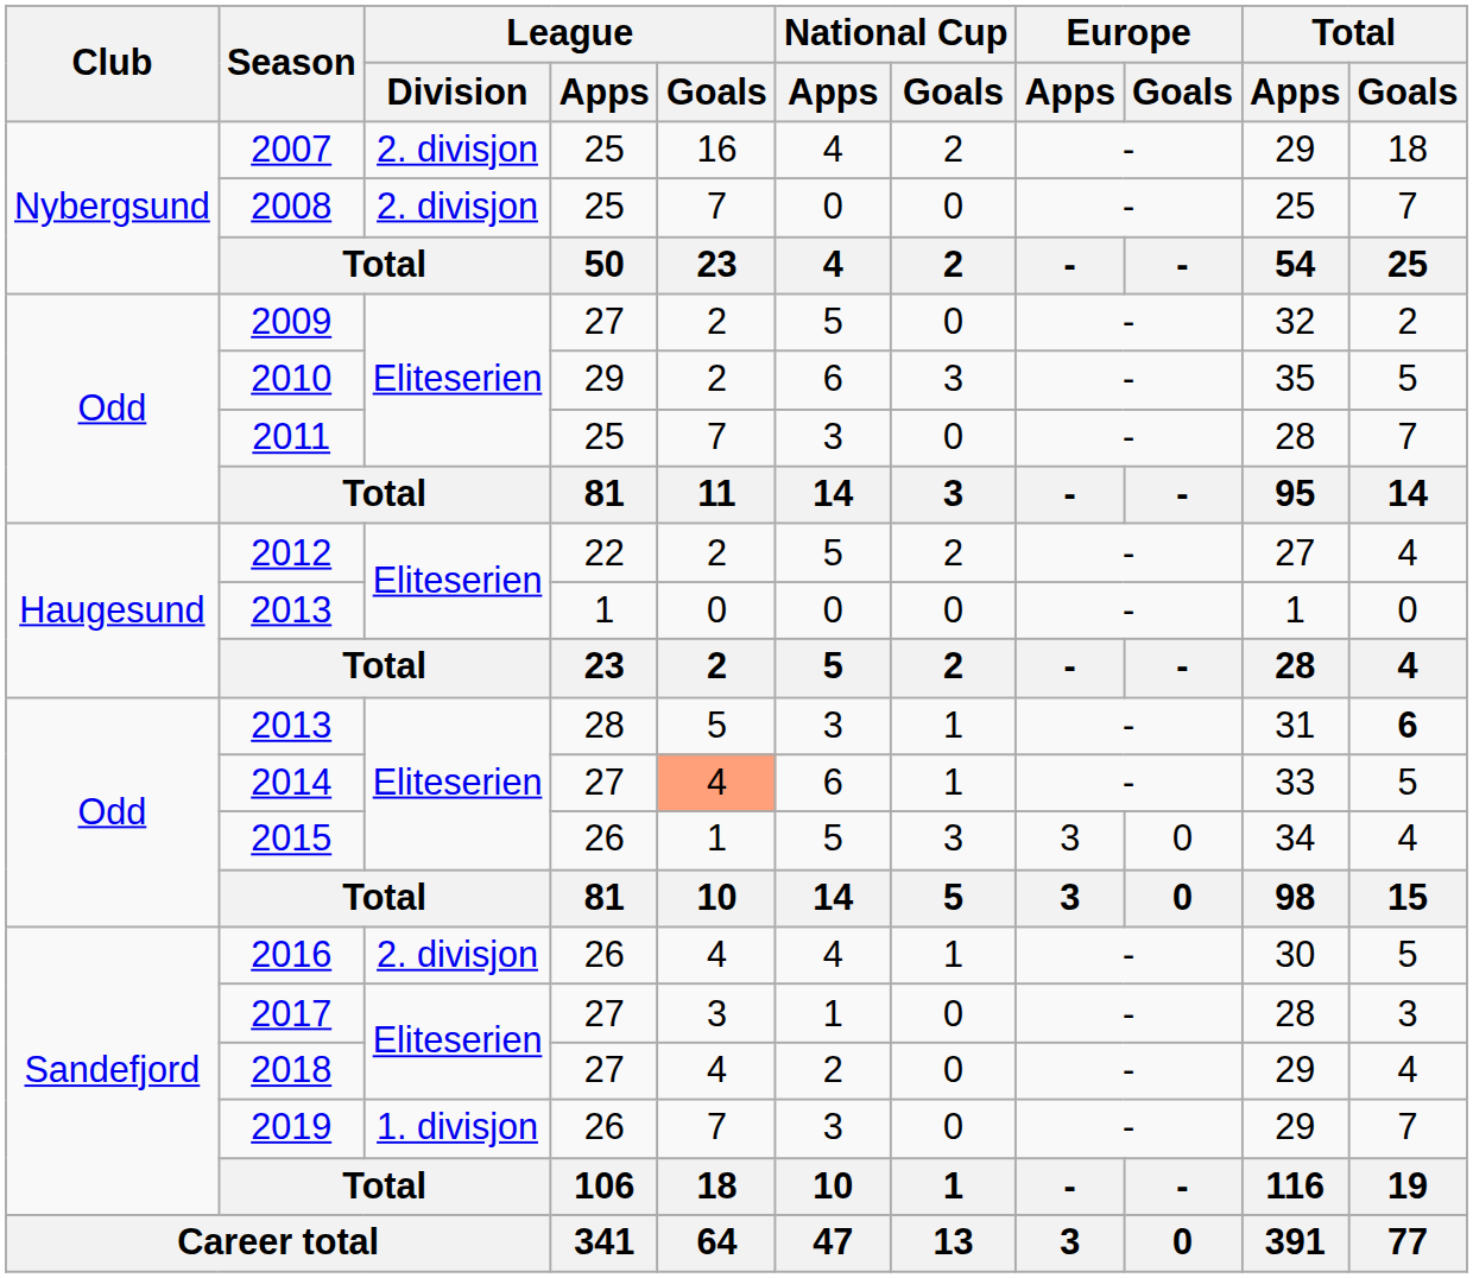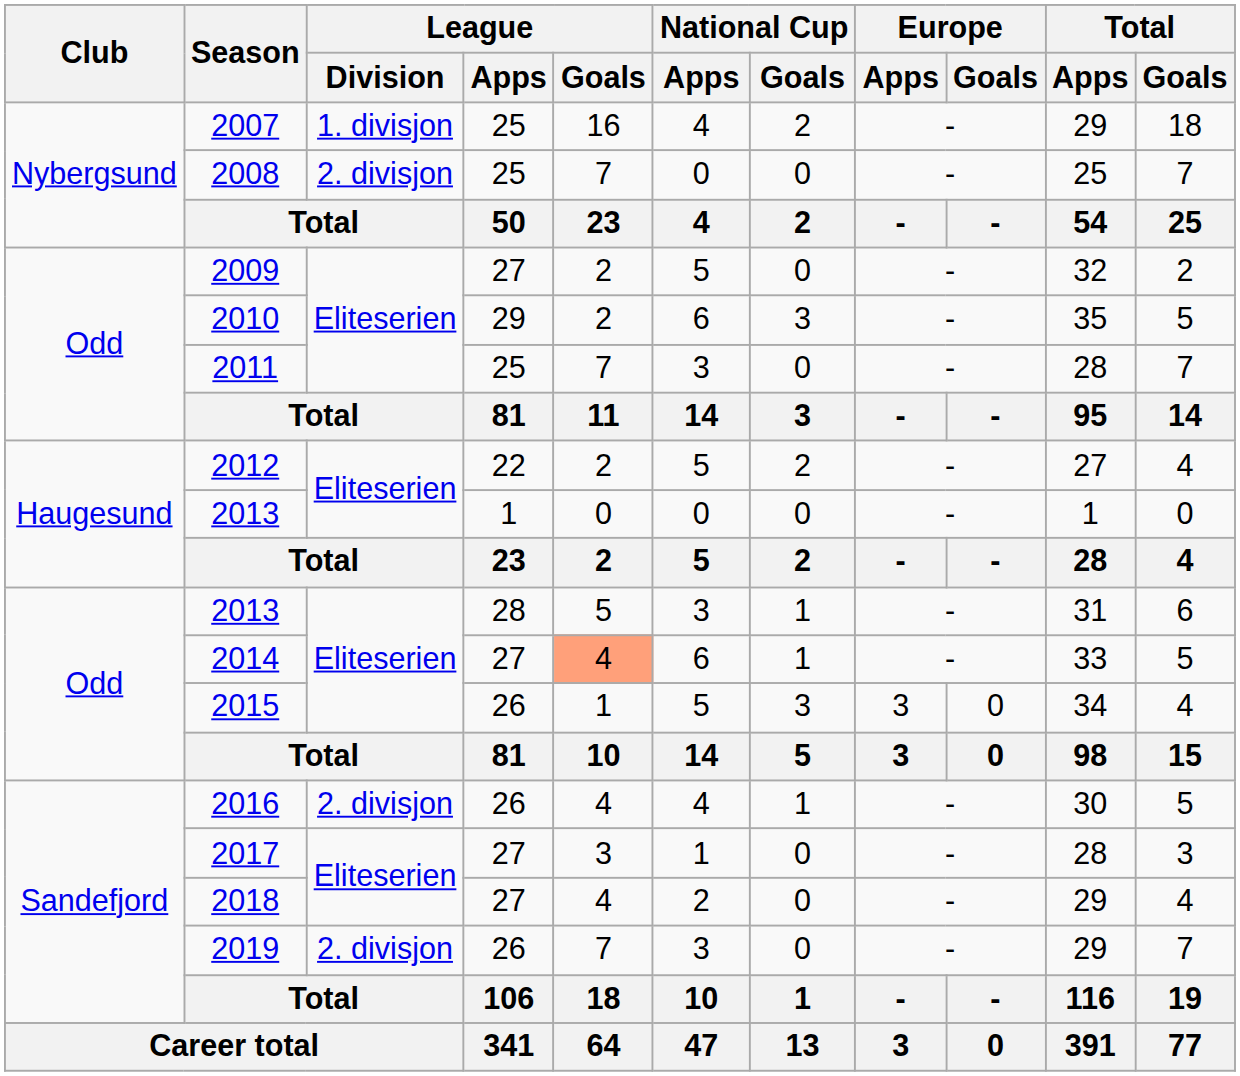 <table class="wikitable" style="text-align: center;">
 <tr>
 <th rowspan="2">Club</th>
 <th rowspan="2">Season</th>
 <th colspan="3">League</th>
 <th colspan="2">National Cup</th>
 <th colspan="2">Europe</th>
 <th colspan="2">Total</th>
 </tr>
 <tr>
 <th>Division</th>
 <th>Apps</th>
 <th>Goals</th>
 <th>Apps</th>
 <th>Goals</th>
 <th>Apps</th>
 <th>Goals</th>
 <th>Apps</th>
 <th>Goals</th>
 </tr>
 <tr>
 <td rowspan="3"><a href='#'>Nybergsund</a></td>
 <td><a href='#'>2007</a></td>
-<td rowspan="1"><a href='#'>2. divisjon</a></td>
+<td rowspan="1"><a href='#'>1. divisjon</a></td>
 <td>25</td>
 <td>16</td>
 <td>4</td>
 <td>2</td>
 <td colspan="2">-</td>
 <td>29</td>
 <td>18</td>
 </tr>
 <tr>
 <td><a href='#'>2008</a></td>
 <td rowspan="1"><a href='#'>2. divisjon</a></td>
 <td>25</td>
 <td>7</td>
 <td>0</td>
 <td>0</td>
 <td colspan="2">-</td>
 <td>25</td>
 <td>7</td>
 </tr>
 <tr>
 <th colspan="2">Total</th>
 <th>50</th>
 <th>23</th>
 <th>4</th>
 <th>2</th>
 <th>-</th>
 <th>-</th>
 <th>54</th>
 <th>25</th>
 </tr>
 <tr>
 <td rowspan="4"><a href='#'>Odd</a></td>
 <td><a href='#'>2009</a></td>
 <td rowspan="3"><a href='#'>Eliteserien</a></td>
 <td>27</td>
 <td>2</td>
 <td>5</td>
 <td>0</td>
 <td colspan="2">-</td>
 <td>32</td>
 <td>2</td>
 </tr>
 <tr>
 <td><a href='#'>2010</a></td>
 <td>29</td>
 <td>2</td>
 <td>6</td>
 <td>3</td>
 <td colspan="2">-</td>
 <td>35</td>
 <td>5</td>
 </tr>
 <tr>
 <td><a href='#'>2011</a></td>
 <td>25</td>
 <td>7</td>
 <td>3</td>
 <td>0</td>
 <td colspan="2">-</td>
 <td>28</td>
 <td>7</td>
 </tr>
 <tr>
 <th colspan="2">Total</th>
 <th>81</th>
 <th>11</th>
 <th>14</th>
 <th>3</th>
 <th>-</th>
 <th>-</th>
 <th>95</th>
 <th>14</th>
 </tr>
 <tr>
 <td rowspan="3"><a href='#'>Haugesund</a></td>
 <td><a href='#'>2012</a></td>
 <td rowspan="2"><a href='#'>Eliteserien</a></td>
 <td>22</td>
 <td>2</td>
 <td>5</td>
 <td>2</td>
 <td colspan="2">-</td>
 <td>27</td>
 <td>4</td>
 </tr>
 <tr>
 <td><a href='#'>2013</a></td>
 <td>1</td>
 <td>0</td>
 <td>0</td>
 <td>0</td>
 <td colspan="2">-</td>
 <td>1</td>
 <td>0</td>
 </tr>
 <tr>
 <th colspan="2">Total</th>
 <th>23</th>
 <th>2</th>
 <th>5</th>
 <th>2</th>
 <th>-</th>
 <th>-</th>
 <th>28</th>
 <th>4</th>
 </tr>
 <tr>
 <td rowspan="4"><a href='#'>Odd</a></td>
 <td><a href='#'>2013</a></td>
 <td rowspan="3"><a href='#'>Eliteserien</a></td>
 <td>28</td>
 <td>5</td>
 <td>3</td>
 <td>1</td>
 <td colspan="2">-</td>
 <td>31</td>
-<td><strong>6</strong></td>
+<td>6</td>
 </tr>
 <tr>
 <td><a href='#'>2014</a></td>
 <td>27</td>
 <td style="background: lightsalmon;">4</td>
 <td>6</td>
 <td>1</td>
 <td colspan="2">-</td>
 <td>33</td>
 <td>5</td>
 </tr>
 <tr>
 <td><a href='#'>2015</a></td>
 <td>26</td>
 <td>1</td>
 <td>5</td>
 <td>3</td>
 <td>3</td>
 <td>0</td>
 <td>34</td>
 <td>4</td>
 </tr>
 <tr>
 <th colspan="2">Total</th>
 <th>81</th>
 <th>10</th>
 <th>14</th>
 <th>5</th>
 <th>3</th>
 <th>0</th>
 <th>98</th>
 <th>15</th>
 </tr>
 <tr>
 <td rowspan="5"><a href='#'>Sandefjord</a></td>
 <td><a href='#'>2016</a></td>
 <td rowspan="1"><a href='#'>2. divisjon</a></td>
 <td>26</td>
 <td>4</td>
 <td>4</td>
 <td>1</td>
 <td colspan="2">-</td>
 <td>30</td>
 <td>5</td>
 </tr>
 <tr>
 <td><a href='#'>2017</a></td>
 <td rowspan="2"><a href='#'>Eliteserien</a></td>
 <td>27</td>
 <td>3</td>
 <td>1</td>
 <td>0</td>
 <td colspan="2">-</td>
 <td>28</td>
 <td>3</td>
 </tr>
 <tr>
 <td><a href='#'>2018</a></td>
 <td>27</td>
 <td>4</td>
 <td>2</td>
 <td>0</td>
 <td colspan="2">-</td>
 <td>29</td>
 <td>4</td>
 </tr>
 <tr>
 <td><a href='#'>2019</a></td>
-<td rowspan="1"><a href='#'>1. divisjon</a></td>
+<td rowspan="1"><a href='#'>2. divisjon</a></td>
 <td>26</td>
 <td>7</td>
 <td>3</td>
 <td>0</td>
 <td colspan="2">-</td>
 <td>29</td>
 <td>7</td>
 </tr>
 <tr>
 <th colspan="2">Total</th>
 <th>106</th>
 <th>18</th>
 <th>10</th>
 <th>1</th>
 <th>-</th>
 <th>-</th>
 <th>116</th>
 <th>19</th>
 </tr>
 <tr>
 <th colspan="3">Career total</th>
 <th>341</th>
 <th>64</th>
 <th>47</th>
 <th>13</th>
 <th>3</th>
 <th>0</th>
 <th>391</th>
 <th>77</th>
 </tr>
 </table>
